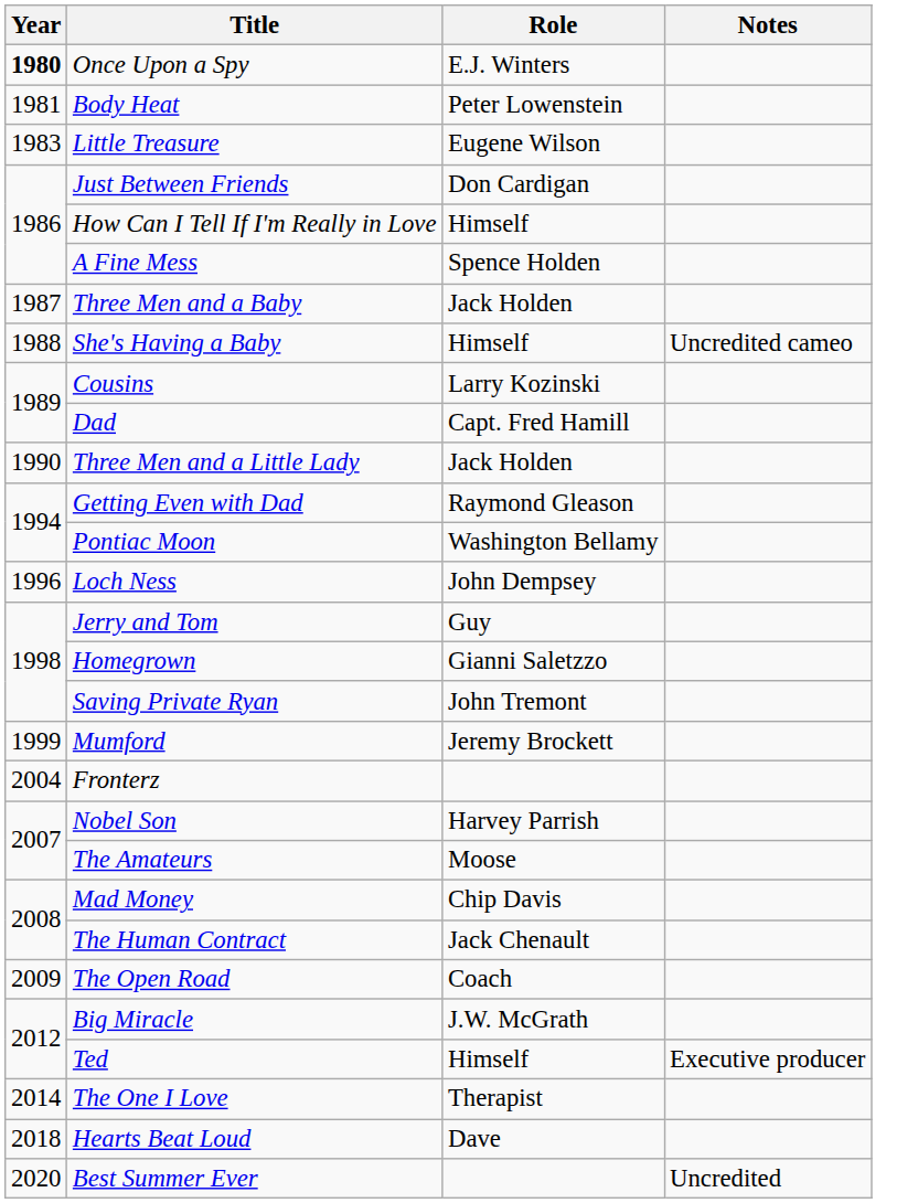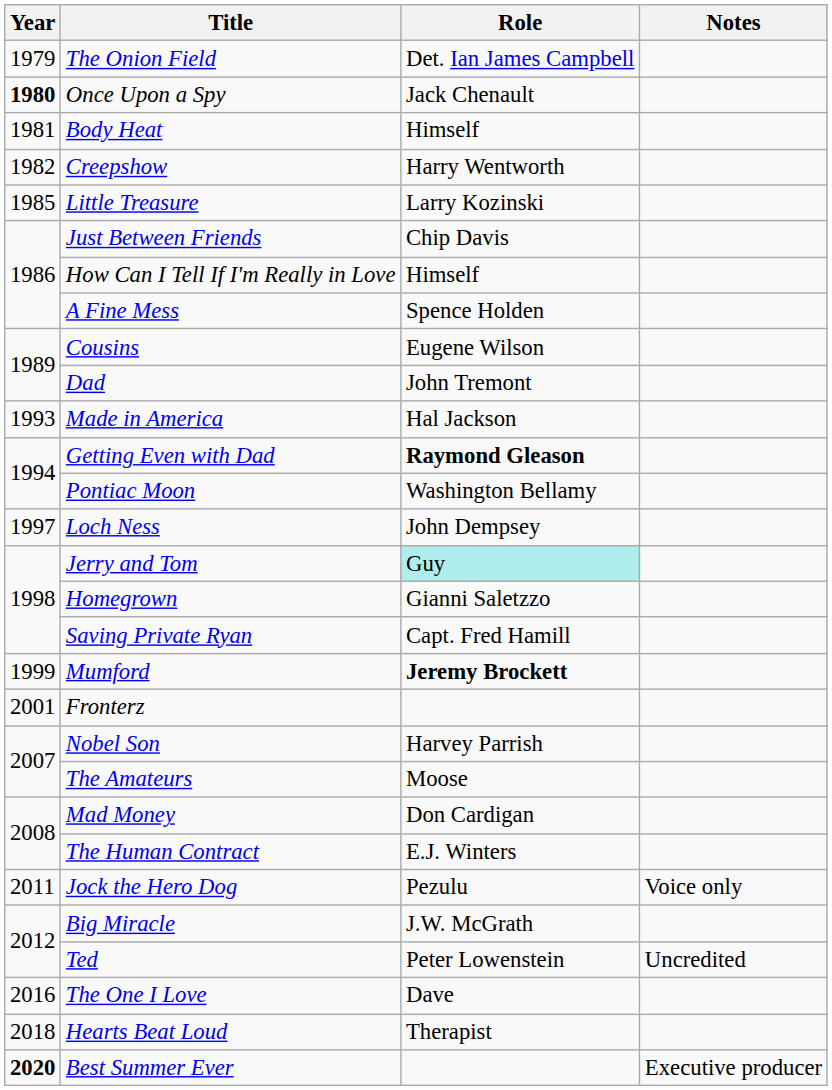 <table class="wikitable sortable">
 <tr>
 <th>Year</th>
 <th>Title</th>
 <th>Role</th>
 <th class="unsortable">Notes</th>
 </tr>
 <tr>
+<td>1979</td>
+<td><em><a href='#'>The Onion Field</a></em></td>
+<td>Det. <a href='#'>Ian James Campbell</a></td>
+<td></td>
+</tr>
+<tr>
 <td><strong>1980</strong></td>
 <td><em>Once Upon a Spy</em></td>
-<td>E.J. Winters</td>
+<td>Jack Chenault</td>
 </tr>
 <tr>
 <td>1981</td>
 <td><em><a href='#'>Body Heat</a></em></td>
-<td>Peter Lowenstein</td>
+<td>Himself</td>
 <td></td>
 </tr>
 <tr>
-<td>1983</td>
+<td>1982</td>
+<td><em><a href='#'>Creepshow</a></em></td>
+<td>Harry Wentworth</td>
+<td></td>
+</tr>
+<tr>
+<td>1985</td>
 <td><em><a href='#'>Little Treasure</a></em></td>
-<td>Eugene Wilson</td>
+<td>Larry Kozinski</td>
 <td></td>
 </tr>
 <tr>
 <td rowspan="3">1986</td>
 <td><em><a href='#'>Just Between Friends</a></em></td>
-<td>Don Cardigan</td>
+<td>Chip Davis</td>
 <td></td>
 </tr>
 <tr>
 <td><em>How Can I Tell If I'm Really in Love</em></td>
 <td>Himself</td>
 <td></td>
 </tr>
 <tr>
 <td><em><a href='#'>A Fine Mess</a></em></td>
 <td>Spence Holden</td>
 <td></td>
 </tr>
 <tr>
-<td>1987</td>
-<td><em><a href='#'>Three Men and a Baby</a></em></td>
-<td>Jack Holden</td>
-<td></td>
-</tr>
-<tr>
-<td>1988</td>
-<td><em><a href='#'>She's Having a Baby</a></em></td>
-<td>Himself</td>
-<td>Uncredited cameo</td>
-</tr>
-<tr>
 <td rowspan="2">1989</td>
 <td><em><a href='#'>Cousins</a></em></td>
-<td>Larry Kozinski</td>
+<td>Eugene Wilson</td>
 <td></td>
 </tr>
 <tr>
 <td><em><a href='#'>Dad</a></em></td>
-<td>Capt. Fred Hamill</td>
+<td>John Tremont</td>
 <td></td>
 </tr>
 <tr>
-<td>1990</td>
-<td><em><a href='#'>Three Men and a Little Lady</a></em></td>
-<td>Jack Holden</td>
+<td>1993</td>
+<td><em><a href='#'>Made in America</a></em></td>
+<td>Hal Jackson</td>
 <td></td>
 </tr>
 <tr>
 <td rowspan="2">1994</td>
 <td><em><a href='#'>Getting Even with Dad</a></em></td>
-<td>Raymond Gleason</td>
+<td><strong>Raymond Gleason</strong></td>
 <td></td>
 </tr>
 <tr>
 <td><em><a href='#'>Pontiac Moon</a></em></td>
 <td>Washington Bellamy</td>
 <td></td>
 </tr>
 <tr>
-<td>1996</td>
+<td>1997</td>
 <td><em><a href='#'>Loch Ness</a></em></td>
 <td>John Dempsey</td>
 <td></td>
 </tr>
 <tr>
 <td rowspan="3">1998</td>
 <td><em><a href='#'>Jerry and Tom</a></em></td>
-<td>Guy</td>
+<td style="background: paleturquoise;">Guy</td>
 <td></td>
 </tr>
 <tr>
 <td><em><a href='#'>Homegrown</a></em></td>
 <td>Gianni Saletzzo</td>
 <td></td>
 </tr>
 <tr>
 <td><em><a href='#'>Saving Private Ryan</a></em></td>
-<td>John Tremont</td>
+<td>Capt. Fred Hamill</td>
 <td></td>
 </tr>
 <tr>
 <td>1999</td>
 <td><em><a href='#'>Mumford</a></em></td>
-<td>Jeremy Brockett</td>
+<td><strong>Jeremy Brockett</strong></td>
 <td></td>
 </tr>
 <tr>
-<td>2004</td>
+<td>2001</td>
 <td><em>Fronterz</em></td>
 <td></td>
 <td></td>
 </tr>
 <tr>
 <td rowspan="2">2007</td>
 <td><em><a href='#'>Nobel Son</a></em></td>
 <td>Harvey Parrish</td>
 <td></td>
 </tr>
 <tr>
 <td><em><a href='#'>The Amateurs</a></em></td>
 <td>Moose</td>
 <td></td>
 </tr>
 <tr>
 <td rowspan="2">2008</td>
 <td><em><a href='#'>Mad Money</a></em></td>
-<td>Chip Davis</td>
+<td>Don Cardigan</td>
 <td></td>
 </tr>
 <tr>
 <td><em><a href='#'>The Human Contract</a></em></td>
-<td>Jack Chenault</td>
+<td>E.J. Winters</td>
 <td></td>
 </tr>
 <tr>
-<td>2009</td>
-<td><em><a href='#'>The Open Road</a></em></td>
-<td>Coach</td>
-<td></td>
+<td>2011</td>
+<td><em><a href='#'>Jock the Hero Dog</a></em></td>
+<td>Pezulu</td>
+<td>Voice only</td>
 </tr>
 <tr>
 <td rowspan="2">2012</td>
 <td><em><a href='#'>Big Miracle</a></em></td>
 <td>J.W. McGrath</td>
 <td></td>
 </tr>
 <tr>
 <td><em><a href='#'>Ted</a></em></td>
-<td>Himself</td>
-<td>Executive producer</td>
+<td>Peter Lowenstein</td>
+<td>Uncredited</td>
 </tr>
 <tr>
-<td>2014</td>
+<td>2016</td>
 <td><em><a href='#'>The One I Love</a></em></td>
-<td>Therapist</td>
+<td>Dave</td>
 <td></td>
 </tr>
 <tr>
 <td>2018</td>
 <td><em><a href='#'>Hearts Beat Loud</a></em></td>
-<td>Dave</td>
+<td>Therapist</td>
 <td></td>
 </tr>
 <tr>
-<td>2020</td>
+<td><strong>2020</strong></td>
 <td><em><a href='#'>Best Summer Ever</a></em></td>
 <td></td>
-<td>Uncredited</td>
+<td>Executive producer</td>
 </tr>
 </table>
